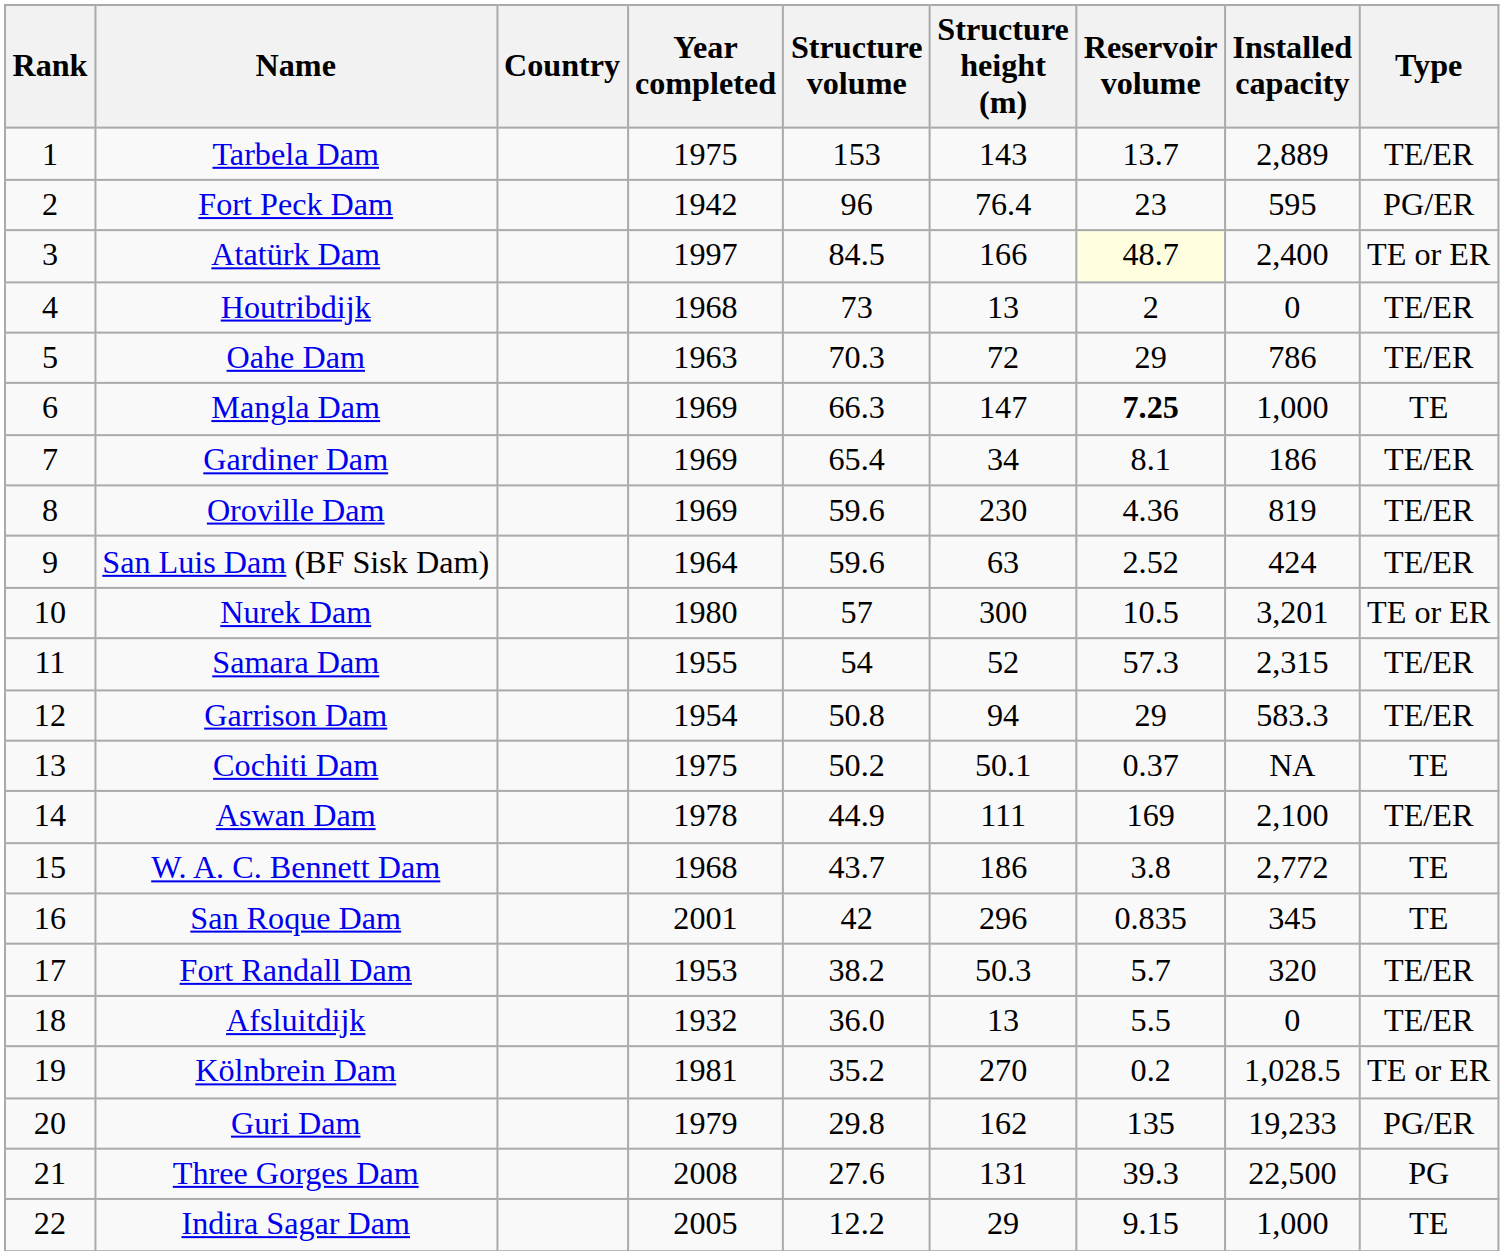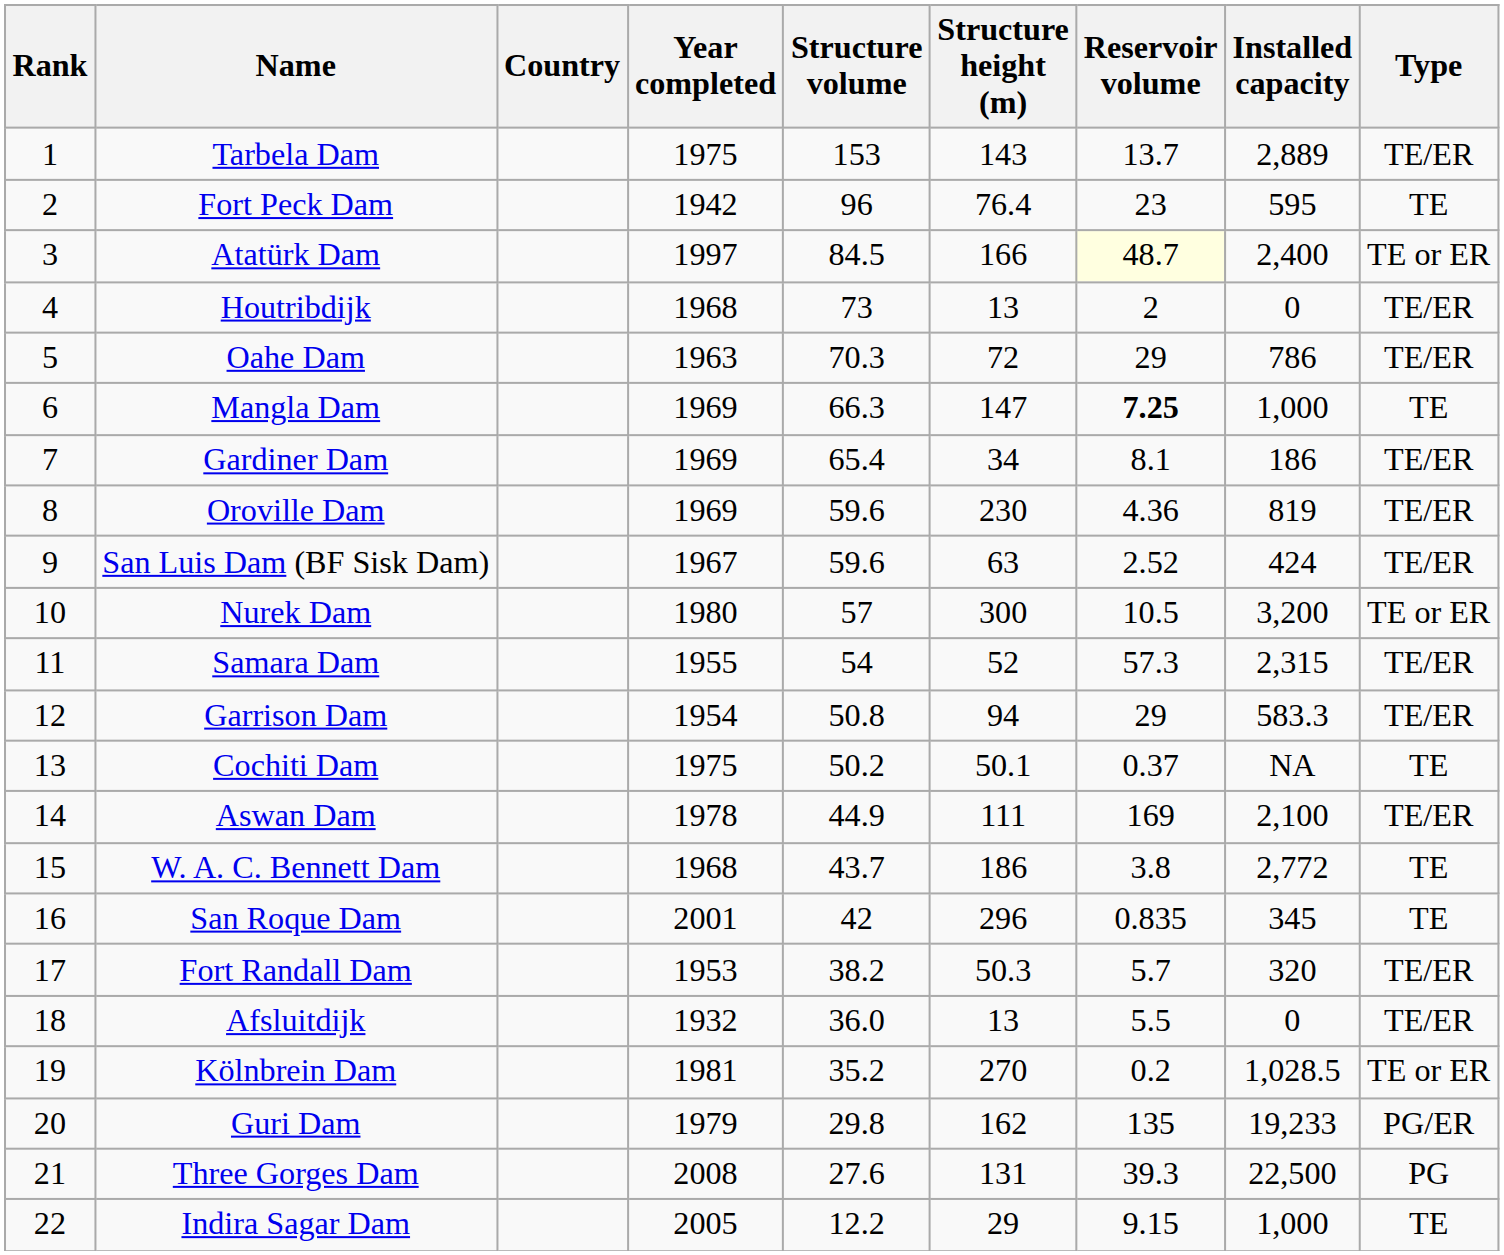 <table class="wikitable sortable" style="text-align:center">
 <tr>
 <th>Rank</th>
 <th>Name</th>
 <th>Country</th>
 <th>Year<br>completed</th>
 <th data-sort-type="number" scope="col">Structure<br>volume<br></th>
 <th data-sort-type="number" scope="col">Structure<br>height<br>(m)</th>
 <th data-sort-type="number" scope="col">Reservoir<br>volume<br></th>
 <th data-sort-type="number" scope="col">Installed<br>capacity<br></th>
 <th>Type</th>
 </tr>
 <tr>
 <td>1</td>
 <td><a href='#'>Tarbela Dam</a></td>
 <td></td>
 <td>1975</td>
 <td>153</td>
 <td>143</td>
 <td>13.7</td>
 <td>2,889</td>
 <td>TE/ER</td>
 </tr>
 <tr>
 <td>2</td>
 <td><a href='#'>Fort Peck Dam</a></td>
 <td></td>
 <td>1942</td>
 <td>96</td>
 <td>76.4</td>
 <td>23</td>
 <td>595</td>
-<td>PG/ER</td>
+<td>TE</td>
 </tr>
 <tr>
 <td>3</td>
 <td><a href='#'>Atatürk Dam</a></td>
 <td></td>
 <td>1997</td>
 <td>84.5</td>
 <td>166</td>
 <td style="background: lightyellow;">48.7</td>
 <td>2,400</td>
 <td>TE or ER</td>
 </tr>
 <tr>
 <td>4</td>
 <td><a href='#'>Houtribdijk</a></td>
 <td></td>
 <td>1968</td>
 <td>73</td>
 <td>13</td>
 <td>2</td>
 <td>0</td>
 <td>TE/ER</td>
 </tr>
 <tr>
 <td>5</td>
 <td><a href='#'>Oahe Dam</a></td>
 <td></td>
 <td>1963</td>
 <td>70.3</td>
 <td>72</td>
 <td>29</td>
 <td>786</td>
 <td>TE/ER</td>
 </tr>
 <tr>
 <td>6</td>
 <td><a href='#'>Mangla Dam</a></td>
 <td></td>
 <td>1969</td>
 <td>66.3</td>
 <td>147</td>
 <td><strong>7.25</strong></td>
 <td>1,000</td>
 <td>TE</td>
 </tr>
 <tr>
 <td>7</td>
 <td><a href='#'>Gardiner Dam</a></td>
 <td></td>
 <td>1969</td>
 <td>65.4</td>
 <td>34</td>
 <td>8.1</td>
 <td>186</td>
 <td>TE/ER</td>
 </tr>
 <tr>
 <td>8</td>
 <td><a href='#'>Oroville Dam</a></td>
 <td></td>
 <td>1969</td>
 <td>59.6</td>
 <td>230</td>
 <td>4.36</td>
 <td>819</td>
 <td>TE/ER</td>
 </tr>
 <tr>
 <td>9</td>
 <td><a href='#'>San Luis Dam</a> (BF Sisk Dam)</td>
 <td></td>
-<td>1964</td>
+<td>1967</td>
 <td>59.6</td>
 <td>63</td>
 <td>2.52</td>
 <td>424</td>
 <td>TE/ER</td>
 </tr>
 <tr>
 <td>10</td>
 <td><a href='#'>Nurek Dam</a></td>
 <td></td>
 <td>1980</td>
 <td>57</td>
 <td>300</td>
 <td>10.5</td>
-<td>3,201</td>
+<td>3,200</td>
 <td>TE or ER</td>
 </tr>
 <tr>
 <td>11</td>
 <td><a href='#'>Samara Dam</a></td>
 <td></td>
 <td>1955</td>
 <td>54</td>
 <td>52</td>
 <td>57.3</td>
 <td>2,315</td>
 <td>TE/ER</td>
 </tr>
 <tr>
 <td>12</td>
 <td><a href='#'>Garrison Dam</a></td>
 <td></td>
 <td>1954</td>
 <td>50.8</td>
 <td>94</td>
 <td>29</td>
 <td>583.3</td>
 <td>TE/ER</td>
 </tr>
 <tr>
 <td>13</td>
 <td><a href='#'>Cochiti Dam</a></td>
 <td></td>
 <td>1975</td>
 <td>50.2</td>
 <td>50.1</td>
 <td>0.37</td>
 <td>NA</td>
 <td>TE</td>
 </tr>
 <tr>
 <td>14</td>
 <td><a href='#'>Aswan Dam</a></td>
 <td></td>
 <td>1978</td>
 <td>44.9</td>
 <td>111</td>
 <td>169</td>
 <td>2,100</td>
 <td>TE/ER</td>
 </tr>
 <tr>
 <td>15</td>
 <td><a href='#'>W. A. C. Bennett Dam</a></td>
 <td></td>
 <td>1968</td>
 <td>43.7</td>
 <td>186</td>
 <td>3.8</td>
 <td>2,772</td>
 <td>TE</td>
 </tr>
 <tr>
 <td>16</td>
 <td><a href='#'>San Roque Dam</a></td>
 <td></td>
 <td>2001</td>
 <td>42</td>
 <td>296</td>
 <td>0.835</td>
 <td>345</td>
 <td>TE</td>
 </tr>
 <tr>
 <td>17</td>
 <td><a href='#'>Fort Randall Dam</a></td>
 <td></td>
 <td>1953</td>
 <td>38.2</td>
 <td>50.3</td>
 <td>5.7</td>
 <td>320</td>
 <td>TE/ER</td>
 </tr>
 <tr>
 <td>18</td>
 <td><a href='#'>Afsluitdijk</a></td>
 <td></td>
 <td>1932</td>
 <td>36.0</td>
 <td>13</td>
 <td>5.5</td>
 <td>0</td>
 <td>TE/ER</td>
 </tr>
 <tr>
 <td>19</td>
 <td><a href='#'>Kölnbrein Dam</a></td>
 <td></td>
 <td>1981</td>
 <td>35.2</td>
 <td>270</td>
 <td>0.2</td>
 <td>1,028.5</td>
 <td>TE or ER</td>
 </tr>
 <tr>
 <td>20</td>
 <td><a href='#'>Guri Dam</a></td>
 <td></td>
 <td>1979</td>
 <td>29.8</td>
 <td>162</td>
 <td>135</td>
 <td>19,233</td>
 <td>PG/ER</td>
 </tr>
 <tr>
 <td>21</td>
 <td><a href='#'>Three Gorges Dam</a></td>
 <td></td>
 <td>2008</td>
 <td>27.6</td>
 <td>131</td>
 <td>39.3</td>
 <td>22,500</td>
 <td>PG</td>
 </tr>
 <tr>
 <td>22</td>
 <td><a href='#'>Indira Sagar Dam</a></td>
 <td></td>
 <td>2005</td>
 <td>12.2</td>
 <td>29</td>
 <td>9.15</td>
 <td>1,000</td>
 <td>TE</td>
 </tr>
 </table>
